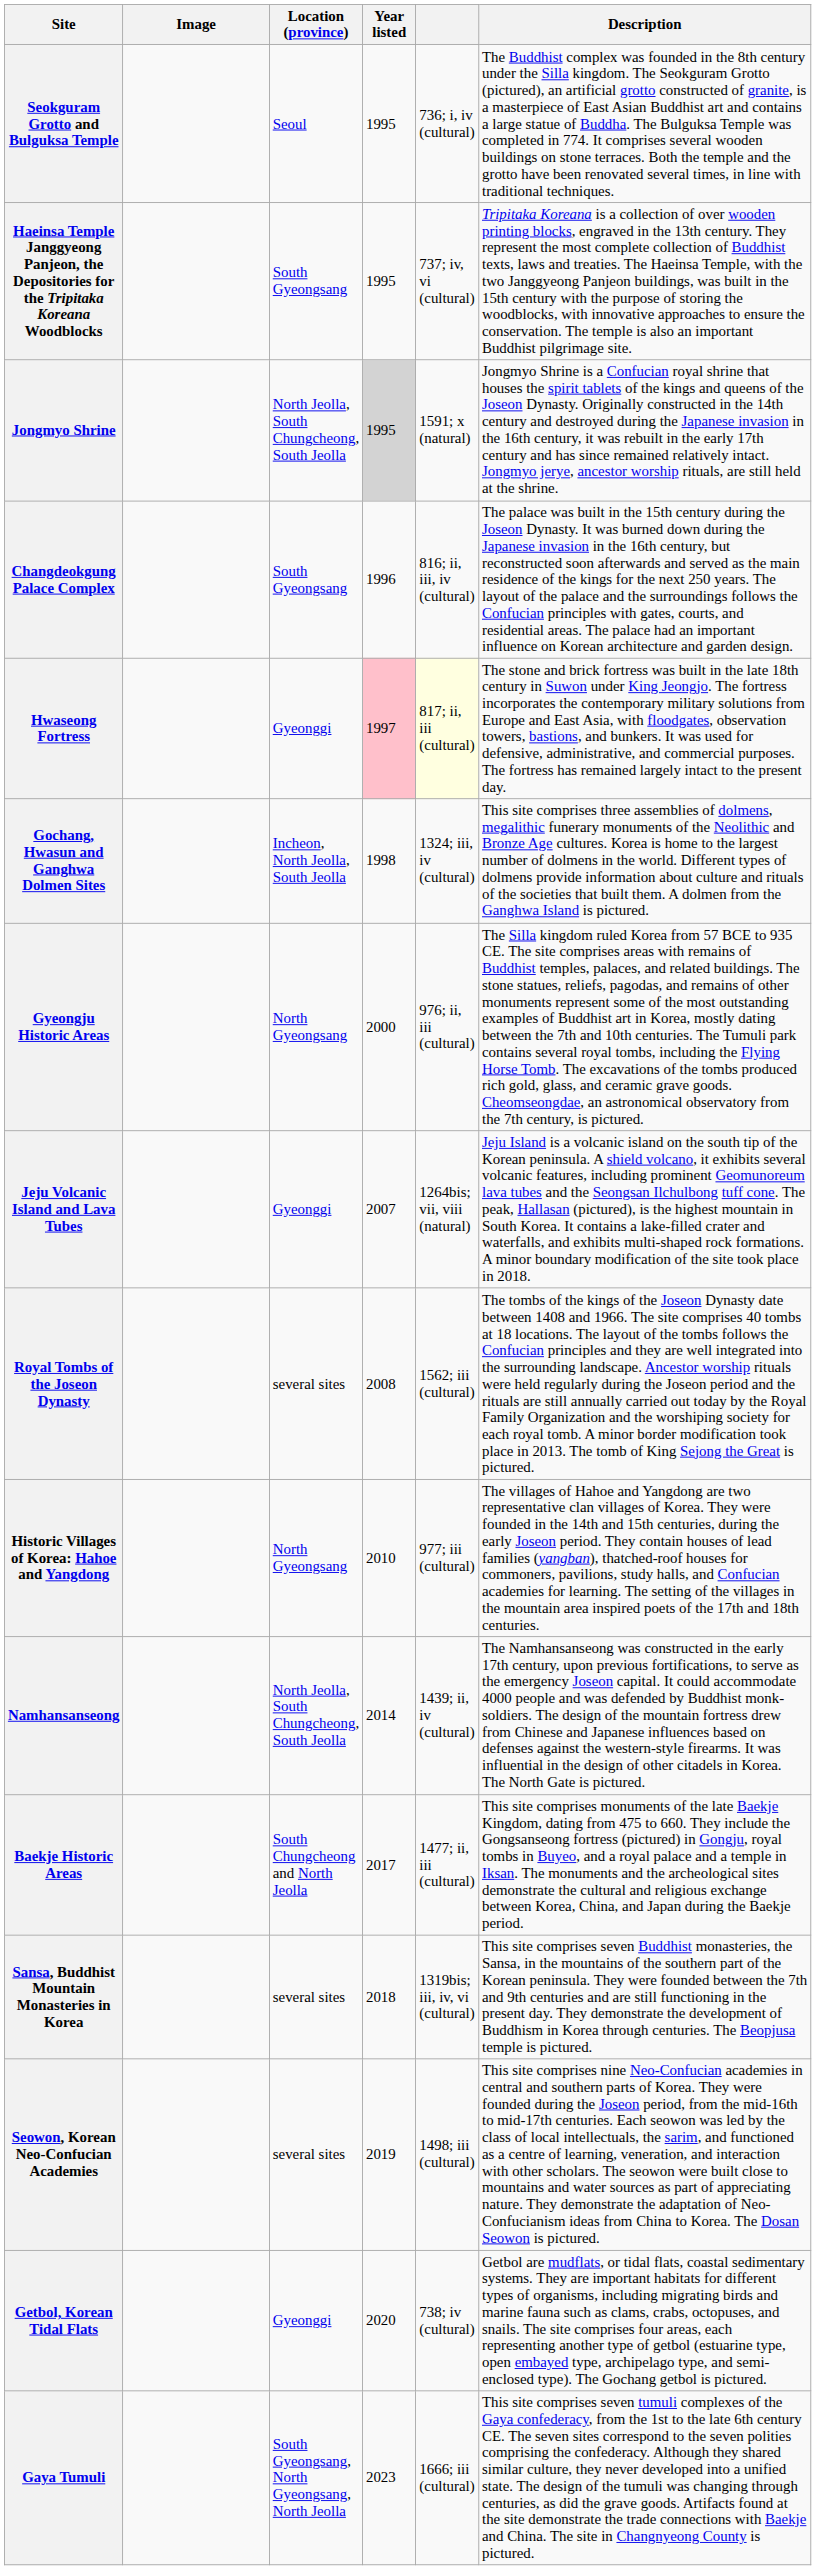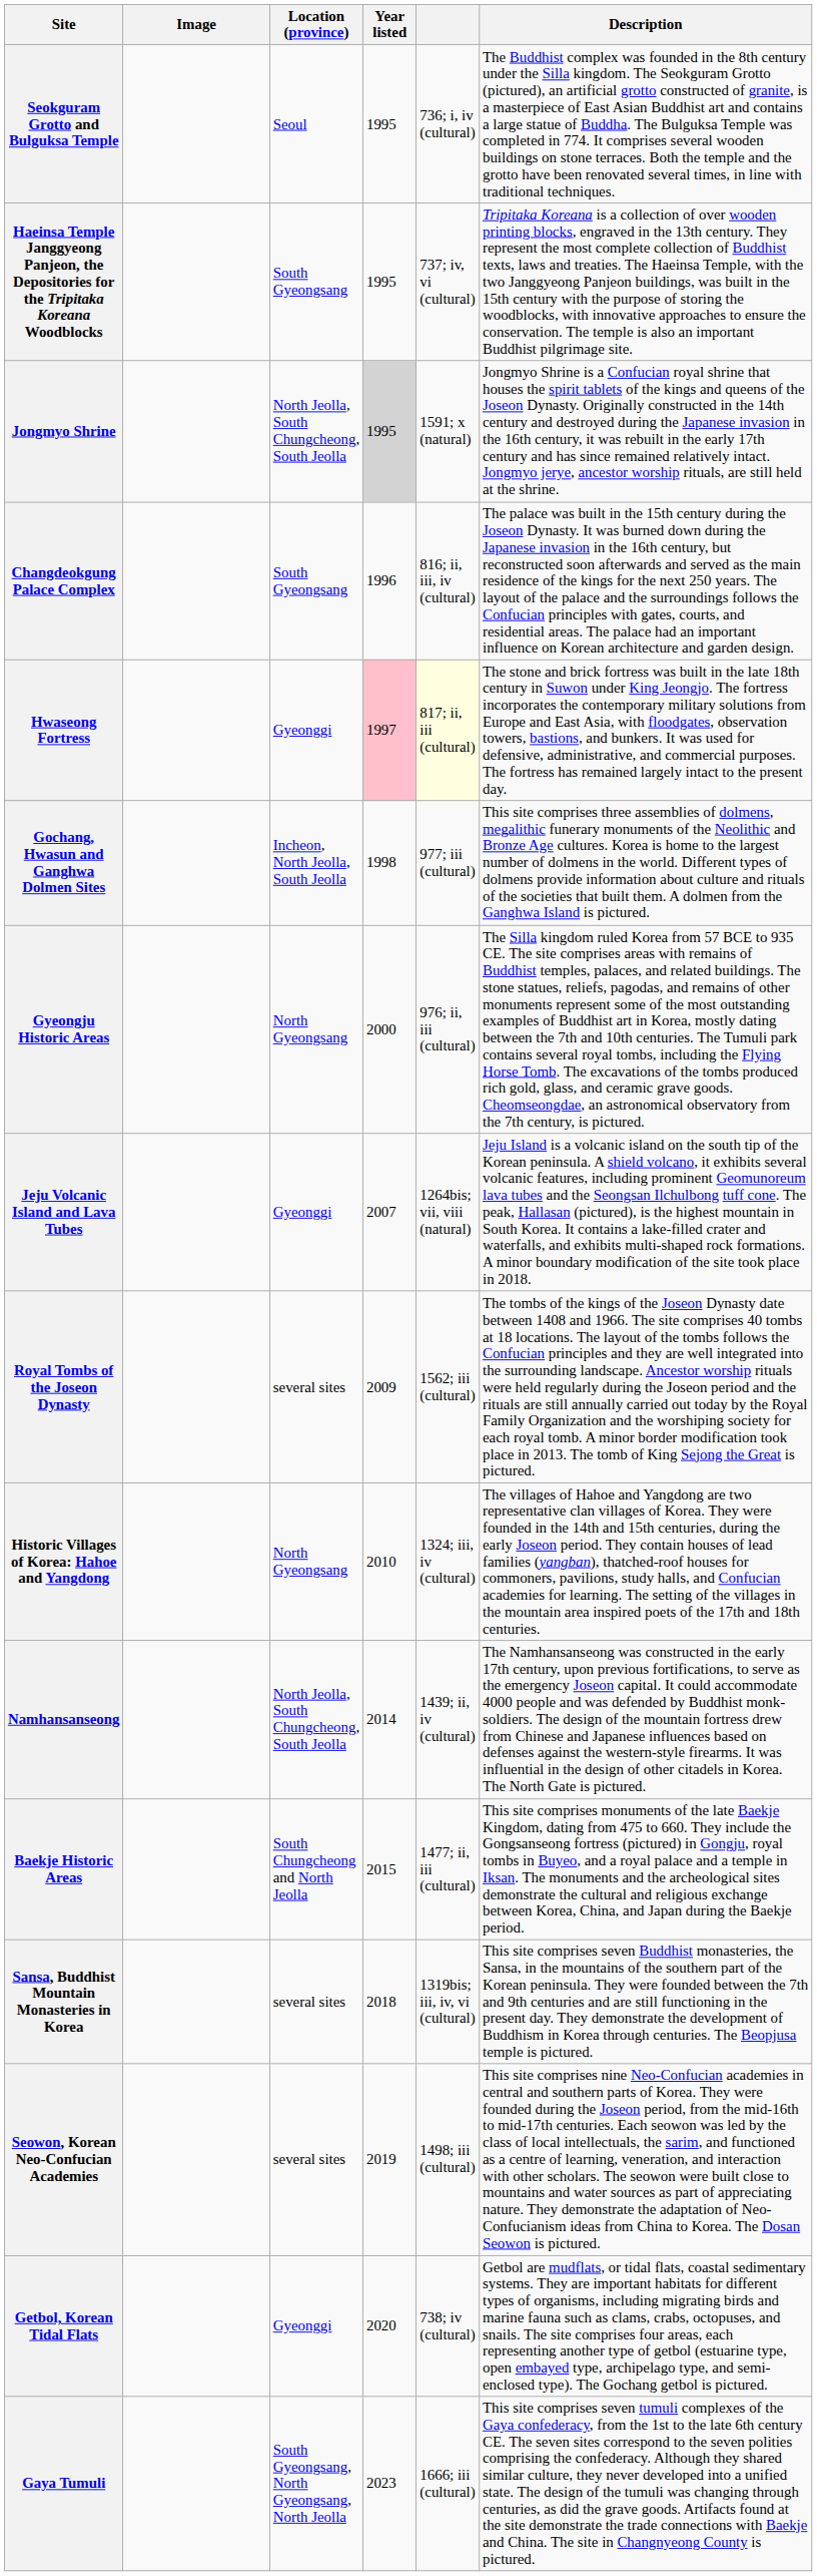 <table class="wikitable sortable plainrowheaders">
 <tr>
 <th style="width:100px;" scope="col">Site</th>
 <th class="unsortable"  style="width:150px;" scope="col">Image</th>
 <th style="width:80px;" scope="col">Location (<a href='#'>province</a>)</th>
 <th style="width:50px;" scope="col">Year listed</th>
 <th style="width:60px;" scope="col" data-sort-type="number"></th>
 <th scope="col" class="unsortable">Description</th>
 </tr>
 <tr>
 <th scope="row"><a href='#'>Seokguram Grotto</a> and <a href='#'>Bulguksa Temple</a></th>
 <td></td>
 <td><a href='#'>Seoul</a></td>
 <td>1995</td>
 <td>736; i, iv (cultural)</td>
 <td>The <a href='#'>Buddhist</a> complex was founded in the 8th century under the <a href='#'>Silla</a> kingdom. The Seokguram Grotto (pictured), an artificial <a href='#'>grotto</a> constructed of <a href='#'>granite</a>, is a masterpiece of East Asian Buddhist art and contains a large statue of <a href='#'>Buddha</a>. The Bulguksa Temple was completed in 774. It comprises several wooden buildings on stone terraces. Both the temple and the grotto have been renovated several times, in line with traditional techniques.</td>
 </tr>
 <tr>
 <th scope="row"><a href='#'>Haeinsa Temple</a> Janggyeong Panjeon, the Depositories for the <em>Tripitaka Koreana</em> Woodblocks</th>
 <td></td>
 <td><a href='#'>South Gyeongsang</a></td>
 <td>1995</td>
 <td>737; iv, vi (cultural)</td>
 <td><em><a href='#'>Tripitaka Koreana</a></em> is a collection of over  <a href='#'>wooden printing blocks</a>, engraved in the 13th century. They represent the most complete collection of <a href='#'>Buddhist</a> texts, laws and treaties. The Haeinsa Temple, with the two Janggyeong Panjeon buildings, was built in the 15th century with the purpose of storing the woodblocks, with innovative approaches to ensure the conservation. The temple is also an important Buddhist pilgrimage site.</td>
 </tr>
 <tr>
 <th scope="row"><a href='#'>Jongmyo Shrine</a></th>
 <td></td>
 <td><a href='#'>North Jeolla</a>, <a href='#'>South Chungcheong</a>, <a href='#'>South Jeolla</a></td>
 <td style="background: lightgrey;">1995</td>
 <td>1591; x (natural)</td>
 <td>Jongmyo Shrine is a <a href='#'>Confucian</a> royal shrine that houses the <a href='#'>spirit tablets</a> of the kings and queens of the <a href='#'>Joseon</a> Dynasty. Originally constructed in the 14th century and destroyed during the <a href='#'>Japanese invasion</a> in the 16th century, it was rebuilt in the early 17th century and has since remained relatively intact. <a href='#'>Jongmyo jerye</a>, <a href='#'>ancestor worship</a> rituals, are still held at the shrine.</td>
 </tr>
 <tr>
 <th scope="row"><a href='#'>Changdeokgung Palace Complex</a></th>
 <td></td>
 <td><a href='#'>South Gyeongsang</a></td>
 <td>1996</td>
 <td>816; ii, iii, iv (cultural)</td>
 <td>The palace was built in the 15th century during the <a href='#'>Joseon</a> Dynasty. It was burned down during the <a href='#'>Japanese invasion</a> in the 16th century, but reconstructed soon afterwards and served as the main residence of the kings for the next 250 years. The layout of the palace and the surroundings follows the <a href='#'>Confucian</a> principles with gates, courts, and residential areas. The palace had an important influence on Korean architecture and garden design.</td>
 </tr>
 <tr>
 <th scope="row"><a href='#'>Hwaseong Fortress</a></th>
 <td></td>
 <td><a href='#'>Gyeonggi</a></td>
 <td style="background: pink;">1997</td>
 <td style="background: lightyellow;">817; ii, iii (cultural)</td>
 <td>The stone and brick fortress was built in the late 18th century in <a href='#'>Suwon</a> under <a href='#'>King Jeongjo</a>. The fortress incorporates the contemporary military solutions from Europe and East Asia, with <a href='#'>floodgates</a>, observation towers, <a href='#'>bastions</a>, and bunkers. It was used for defensive, administrative, and commercial purposes. The fortress has remained largely intact to the present day.</td>
 </tr>
 <tr>
 <th scope="row"><a href='#'>Gochang, Hwasun and Ganghwa Dolmen Sites</a></th>
 <td></td>
 <td><a href='#'>Incheon</a>, <a href='#'>North Jeolla</a>, <a href='#'>South Jeolla</a></td>
 <td>1998</td>
-<td>1324; iii, iv (cultural)</td>
+<td>977; iii (cultural)</td>
 <td>This site comprises three assemblies of <a href='#'>dolmens</a>, <a href='#'>megalithic</a> funerary monuments of the <a href='#'>Neolithic</a> and <a href='#'>Bronze Age</a> cultures. Korea is home to the largest number of dolmens in the world. Different types of dolmens provide information about culture and rituals of the societies that built them. A dolmen from the <a href='#'>Ganghwa Island</a> is pictured.</td>
 </tr>
 <tr>
 <th scope="row"><a href='#'>Gyeongju Historic Areas</a></th>
 <td></td>
 <td><a href='#'>North Gyeongsang</a></td>
 <td>2000</td>
 <td>976; ii, iii (cultural)</td>
 <td>The <a href='#'>Silla</a> kingdom ruled Korea from 57 BCE to 935 CE. The site comprises areas with remains of <a href='#'>Buddhist</a> temples, palaces, and related buildings. The stone statues, reliefs, pagodas, and remains of other monuments represent some of the most outstanding examples of Buddhist art in Korea, mostly dating between the 7th and 10th centuries. The Tumuli park contains several royal tombs, including the <a href='#'>Flying Horse Tomb</a>. The excavations of the tombs produced rich gold, glass, and ceramic grave goods. <a href='#'>Cheomseongdae</a>, an astronomical observatory from the 7th century, is pictured.</td>
 </tr>
 <tr>
 <th scope="row"><a href='#'>Jeju Volcanic Island and Lava Tubes</a></th>
 <td></td>
 <td><a href='#'>Gyeonggi</a></td>
 <td>2007</td>
 <td>1264bis; vii, viii (natural)</td>
 <td><a href='#'>Jeju Island</a> is a volcanic island on the south tip of the Korean peninsula. A <a href='#'>shield volcano</a>, it exhibits several volcanic features, including prominent <a href='#'>Geomunoreum</a> <a href='#'>lava tubes</a> and the <a href='#'>Seongsan Ilchulbong</a> <a href='#'>tuff cone</a>. The peak, <a href='#'>Hallasan</a> (pictured), is the highest mountain in South Korea. It contains a lake-filled crater and waterfalls, and exhibits multi-shaped rock formations. A minor boundary modification of the site took place in 2018.</td>
 </tr>
 <tr>
 <th scope="row"><a href='#'>Royal Tombs of the Joseon Dynasty</a></th>
 <td></td>
 <td>several sites</td>
-<td>2008</td>
+<td>2009</td>
 <td>1562; iii (cultural)</td>
 <td>The tombs of the kings of the <a href='#'>Joseon</a> Dynasty date between 1408 and 1966. The site comprises 40 tombs at 18 locations. The layout of the tombs follows the <a href='#'>Confucian</a> principles and they are well integrated into the surrounding landscape. <a href='#'>Ancestor worship</a> rituals were held regularly during the Joseon period and the rituals are still annually carried out today by the Royal Family Organization and the worshiping society for each royal tomb. A minor border modification took place in 2013. The tomb of King <a href='#'>Sejong the Great</a> is pictured.</td>
 </tr>
 <tr>
 <th scope="row">Historic Villages of Korea: <a href='#'>Hahoe</a> and <a href='#'>Yangdong</a></th>
 <td></td>
 <td><a href='#'>North Gyeongsang</a></td>
 <td>2010</td>
-<td>977; iii (cultural)</td>
+<td>1324; iii, iv (cultural)</td>
 <td>The villages of Hahoe and Yangdong are two representative clan villages of Korea. They were founded in the 14th and 15th centuries, during the early <a href='#'>Joseon</a> period. They contain houses of lead families (<em><a href='#'>yangban</a></em>), thatched-roof houses for commoners, pavilions, study halls, and <a href='#'>Confucian</a> academies for learning. The setting of the villages in the mountain area inspired poets of the 17th and 18th centuries.</td>
 </tr>
 <tr>
 <th scope="row"><a href='#'>Namhansanseong</a></th>
 <td></td>
 <td><a href='#'>North Jeolla</a>, <a href='#'>South Chungcheong</a>, <a href='#'>South Jeolla</a></td>
 <td>2014</td>
 <td>1439; ii, iv (cultural)</td>
 <td>The Namhansanseong was constructed in the early 17th century, upon previous fortifications, to serve as the emergency <a href='#'>Joseon</a> capital. It could accommodate 4000 people and was defended by Buddhist monk-soldiers. The design of the mountain fortress drew from Chinese and Japanese influences based on defenses against the western-style firearms. It was influential in the design of other citadels in Korea. The North Gate is pictured.</td>
 </tr>
 <tr>
 <th scope="row"><a href='#'>Baekje Historic Areas</a></th>
 <td></td>
 <td><a href='#'>South Chungcheong</a> and <a href='#'>North Jeolla</a></td>
-<td>2017</td>
+<td>2015</td>
 <td>1477; ii, iii (cultural)</td>
 <td>This site comprises monuments of the late <a href='#'>Baekje</a> Kingdom, dating from 475 to 660. They include the Gongsanseong fortress (pictured) in <a href='#'>Gongju</a>, royal tombs in <a href='#'>Buyeo</a>, and a royal palace and a temple in <a href='#'>Iksan</a>. The monuments and the archeological sites demonstrate the cultural and religious exchange between Korea, China, and Japan during the Baekje period.</td>
 </tr>
 <tr>
 <th scope="row"><a href='#'>Sansa</a>, Buddhist Mountain Monasteries in Korea</th>
 <td></td>
 <td>several sites</td>
 <td>2018</td>
 <td>1319bis; iii, iv, vi (cultural)</td>
 <td>This site comprises seven <a href='#'>Buddhist</a> monasteries, the Sansa, in the mountains of the southern part of the Korean peninsula. They were founded between the 7th and 9th centuries and are still functioning in the present day. They demonstrate the development of Buddhism in Korea through centuries. The <a href='#'>Beopjusa</a> temple is pictured.</td>
 </tr>
 <tr>
 <th scope="row"><a href='#'>Seowon</a>, Korean Neo-Confucian Academies</th>
 <td></td>
 <td>several sites</td>
 <td>2019</td>
 <td>1498; iii (cultural)</td>
 <td>This site comprises nine <a href='#'>Neo-Confucian</a> academies in central and southern parts of Korea. They were founded during the <a href='#'>Joseon</a> period, from the mid-16th to mid-17th centuries. Each seowon was led by the class of local intellectuals, the <a href='#'>sarim</a>, and functioned as a centre of learning, veneration, and interaction with other scholars. The seowon were built close to mountains and water sources as part of appreciating nature. They demonstrate the adaptation of Neo-Confucianism ideas from China to Korea. The <a href='#'>Dosan Seowon</a> is pictured.</td>
 </tr>
 <tr>
 <th scope="row"><a href='#'>Getbol, Korean Tidal Flats</a></th>
 <td></td>
 <td><a href='#'>Gyeonggi</a></td>
 <td>2020</td>
 <td>738; iv (cultural)</td>
 <td>Getbol are <a href='#'>mudflats</a>, or tidal flats, coastal sedimentary systems. They are important habitats for different types of organisms, including migrating birds and marine fauna such as clams, crabs, octopuses, and snails. The site comprises four areas, each representing another type of getbol (estuarine type, open <a href='#'>embayed</a> type, archipelago type, and semi-enclosed type). The Gochang getbol is pictured.</td>
 </tr>
 <tr>
 <th scope="row"><a href='#'>Gaya Tumuli</a></th>
 <td></td>
 <td><a href='#'>South Gyeongsang</a>, <a href='#'>North Gyeongsang</a>, <a href='#'>North Jeolla</a></td>
 <td>2023</td>
 <td>1666; iii (cultural)</td>
 <td>This site comprises seven <a href='#'>tumuli</a> complexes of the <a href='#'>Gaya confederacy</a>, from the 1st to the late 6th century CE. The seven sites correspond to the seven polities comprising the confederacy. Although they shared similar culture, they never developed into a unified state. The design of the tumuli was changing through centuries, as did the grave goods. Artifacts found at the site demonstrate the trade connections with <a href='#'>Baekje</a> and China. The site in <a href='#'>Changnyeong County</a> is pictured.</td>
 </tr>
 </table>
